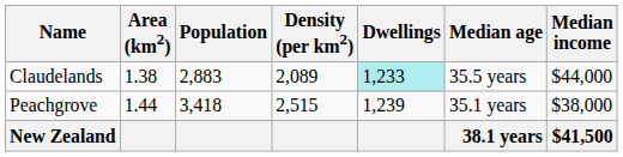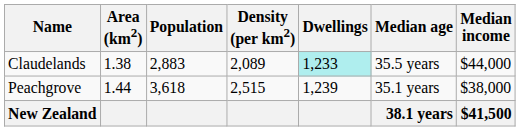 <table class="wikitable defaultright col1left">
 <tr>
 <th>Name</th>
 <th>Area<br>(km<sup>2</sup>)</th>
 <th>Population</th>
 <th>Density<br>(per km<sup>2</sup>)</th>
 <th>Dwellings</th>
 <th>Median age</th>
 <th>Median<br>income</th>
 </tr>
 <tr>
 <td>Claudelands</td>
 <td>1.38</td>
 <td>2,883</td>
 <td>2,089</td>
 <td style="background: paleturquoise;">1,233</td>
 <td>35.5 years</td>
 <td>$44,000</td>
 </tr>
 <tr>
 <td>Peachgrove</td>
 <td>1.44</td>
-<td>3,418</td>
+<td>3,618</td>
 <td>2,515</td>
 <td>1,239</td>
 <td>35.1 years</td>
 <td>$38,000</td>
 </tr>
 <tr>
 <th>New Zealand</th>
 <th></th>
 <th></th>
 <th></th>
 <th></th>
 <th style="text-align:right;">38.1 years</th>
 <th style="text-align:right;">$41,500</th>
 </tr>
 </table>
